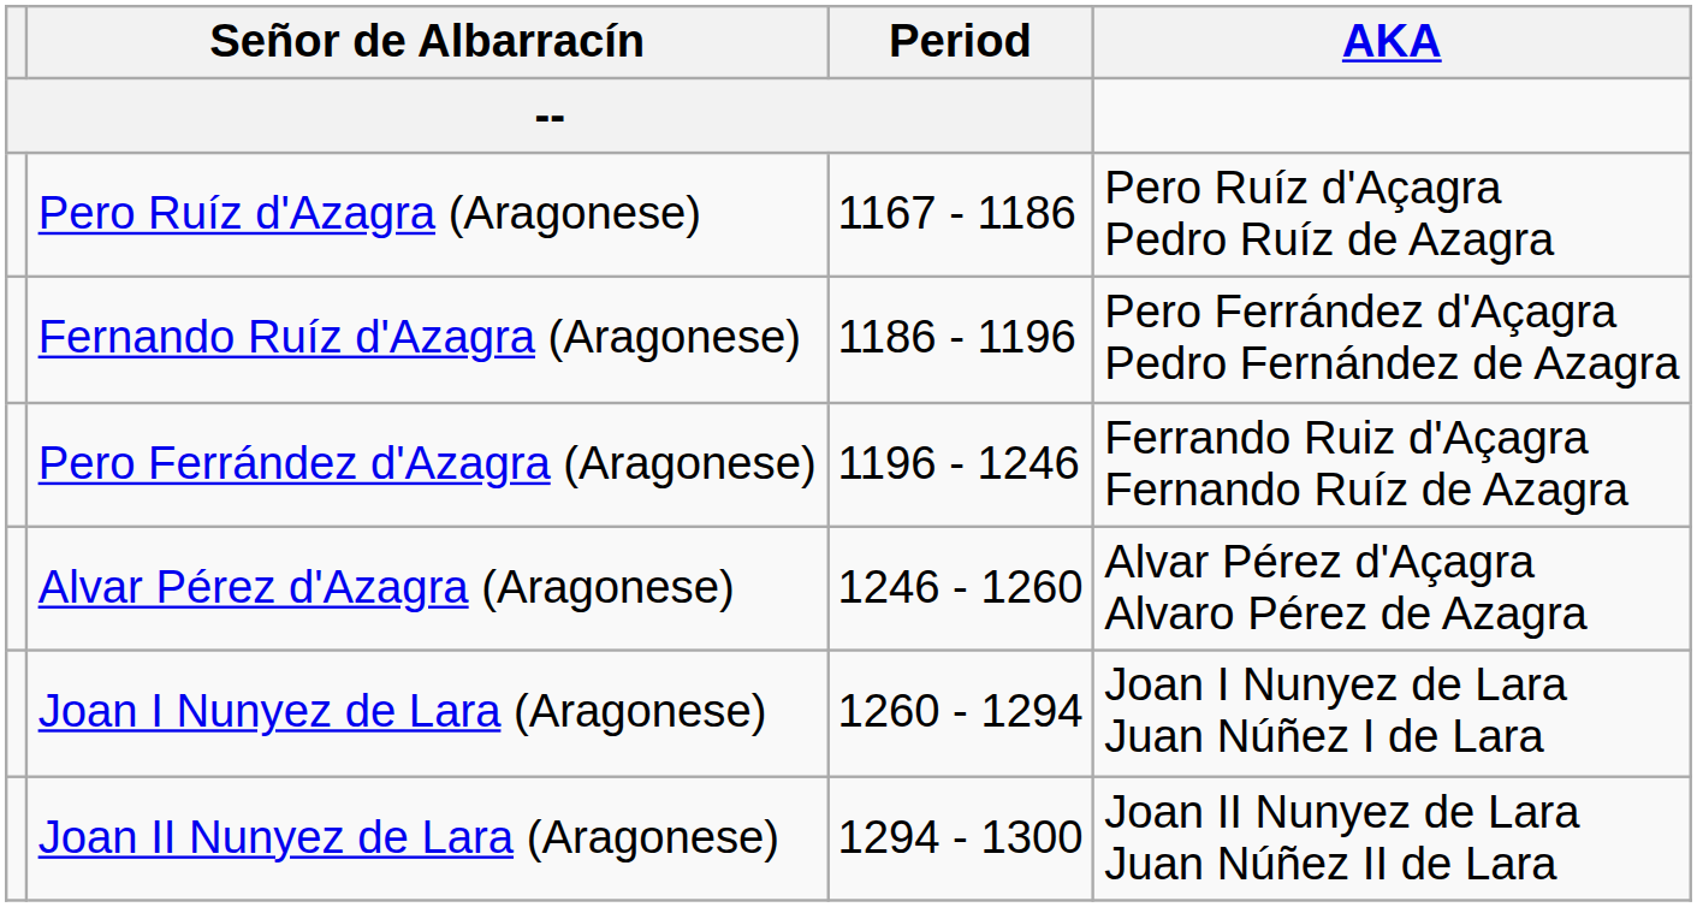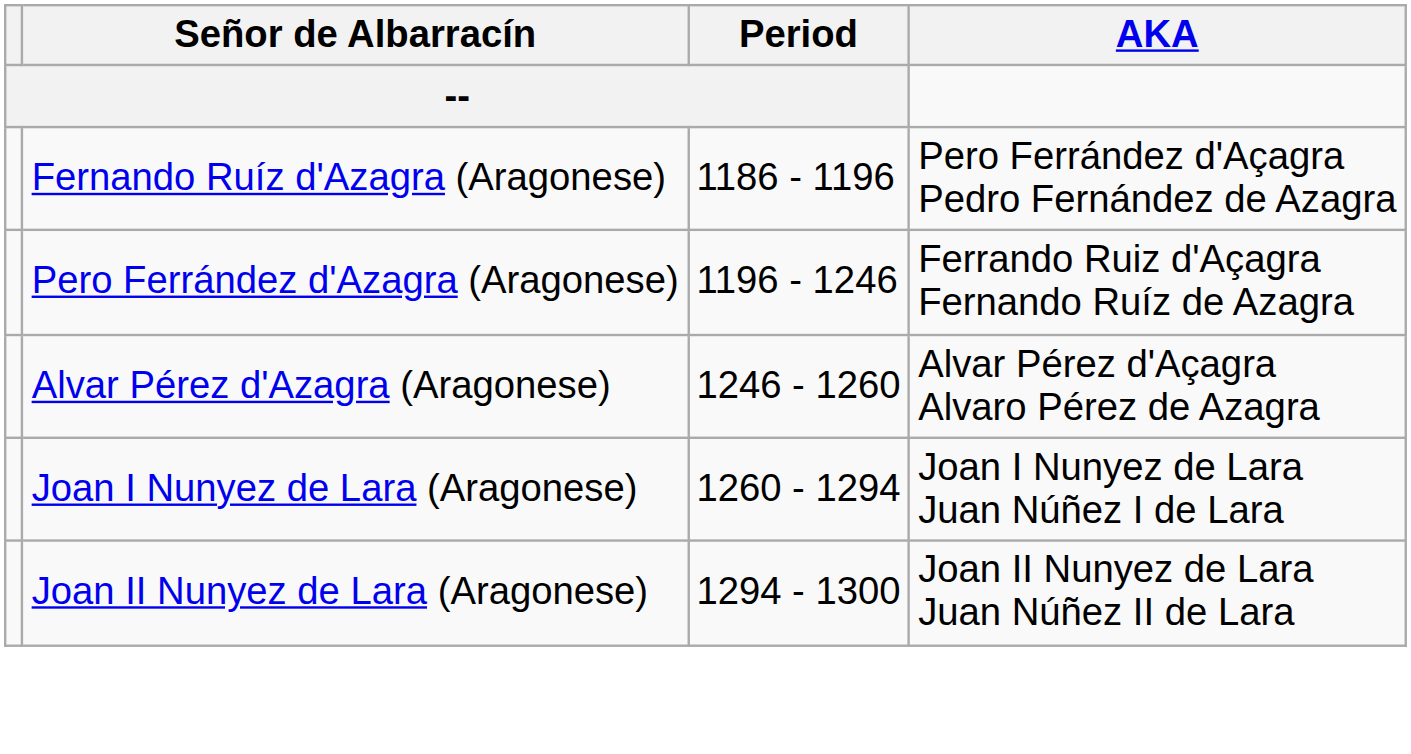 <table class="wikitable">
 <tr>
 <th></th>
 <th>Señor de Albarracín</th>
 <th>Period</th>
 <th><a href='#'>AKA</a></th>
 </tr>
 <tr bgcolor="#dddddd" |>
 <th colspan="3">--</th>
-</tr>
-<tr>
-<td></td>
-<td><a href='#'>Pero Ruíz d'Azagra</a> (Aragonese)</td>
-<td>1167 - 1186</td>
-<td>Pero Ruíz d'Açagra <br>Pedro Ruíz de Azagra </td>
 </tr>
 <tr>
 <td></td>
 <td><a href='#'>Fernando Ruíz d'Azagra</a> (Aragonese)</td>
 <td>1186 - 1196</td>
 <td>Pero Ferrández d'Açagra <br>Pedro Fernández de Azagra </td>
 </tr>
 <tr>
 <td></td>
 <td><a href='#'>Pero Ferrández d'Azagra</a> (Aragonese)</td>
 <td>1196 - 1246</td>
 <td>Ferrando Ruiz d'Açagra <br>Fernando Ruíz de Azagra </td>
 </tr>
 <tr>
 <td></td>
 <td><a href='#'>Alvar Pérez d'Azagra</a> (Aragonese)</td>
 <td>1246 - 1260</td>
 <td>Alvar Pérez d'Açagra <br>Alvaro Pérez de Azagra </td>
 </tr>
 <tr>
 <td></td>
 <td><a href='#'>Joan I Nunyez de Lara</a> (Aragonese)</td>
 <td>1260 - 1294</td>
 <td>Joan I Nunyez de Lara  <br>Juan Núñez I de Lara </td>
 </tr>
 <tr>
 <td></td>
 <td><a href='#'>Joan II Nunyez de Lara</a> (Aragonese)</td>
 <td>1294 - 1300</td>
 <td>Joan II Nunyez de Lara <br>Juan Núñez II de Lara </td>
 </tr>
 </table>
